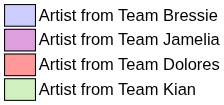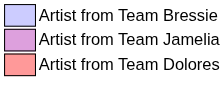 <table class="toccolours" style="font-size: 100%; white-space: nowrap;">
 <tr>
 <td style="background-color:#ccf; border: 1px solid black">      </td>
 <td>Artist from Team Bressie</td>
 </tr>
 <tr>
 <td style="background-color:#dda0dd; border: 1px solid black">      </td>
 <td>Artist from Team Jamelia</td>
 </tr>
 <tr>
 <td style="background-color:#ff9999; border: 1px solid black">      </td>
 <td>Artist from Team Dolores</td>
 </tr>
-<tr>
-<td style="background-color:#d0f0c0; border: 1px solid black">      </td>
-<td>Artist from Team Kian</td>
-</tr>
 </table>
